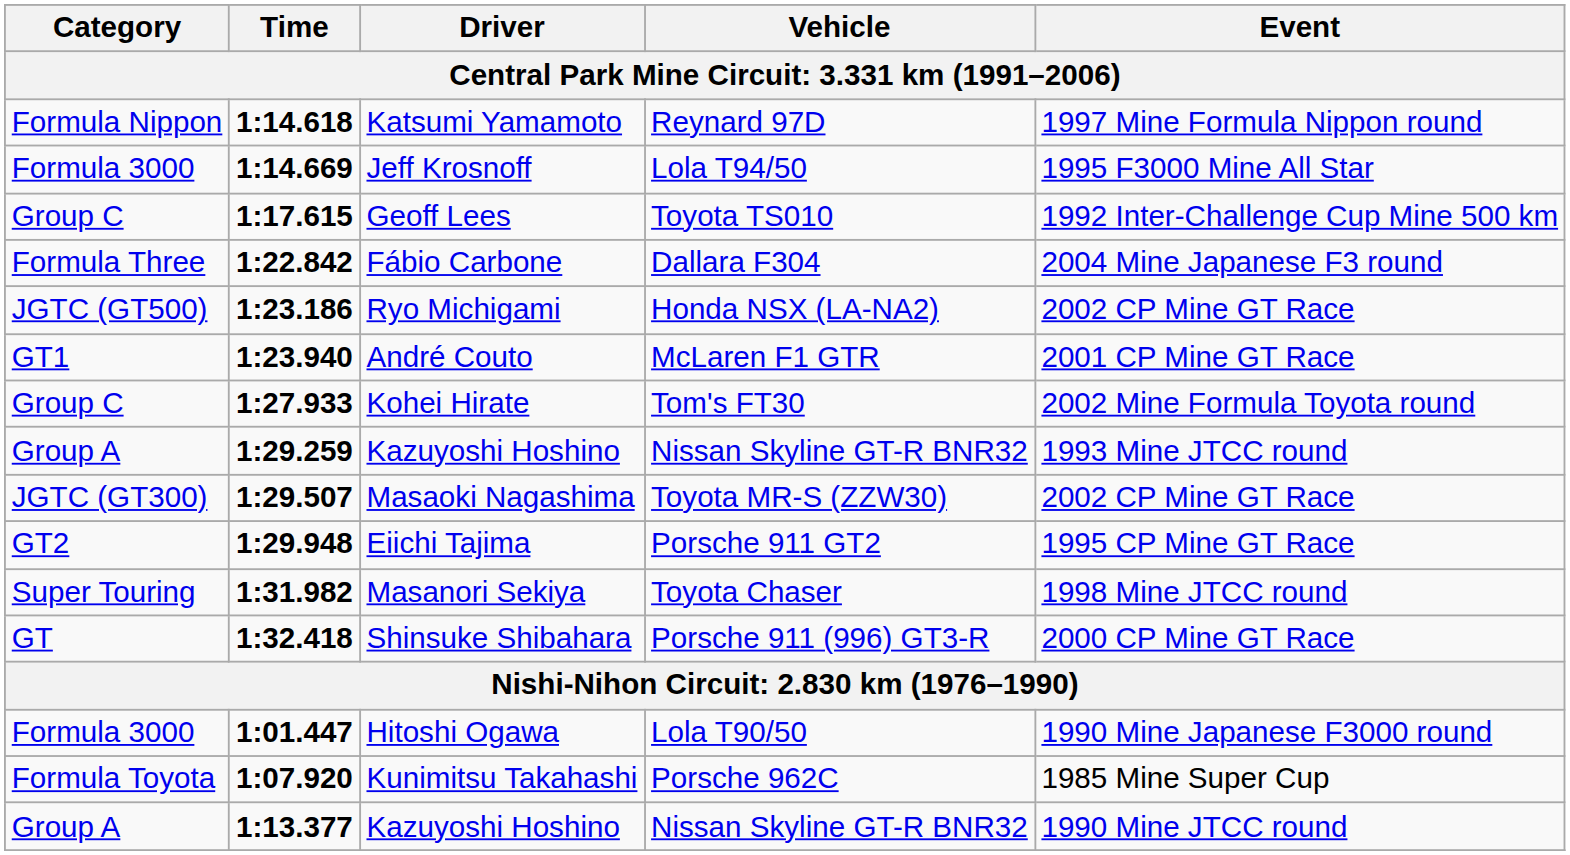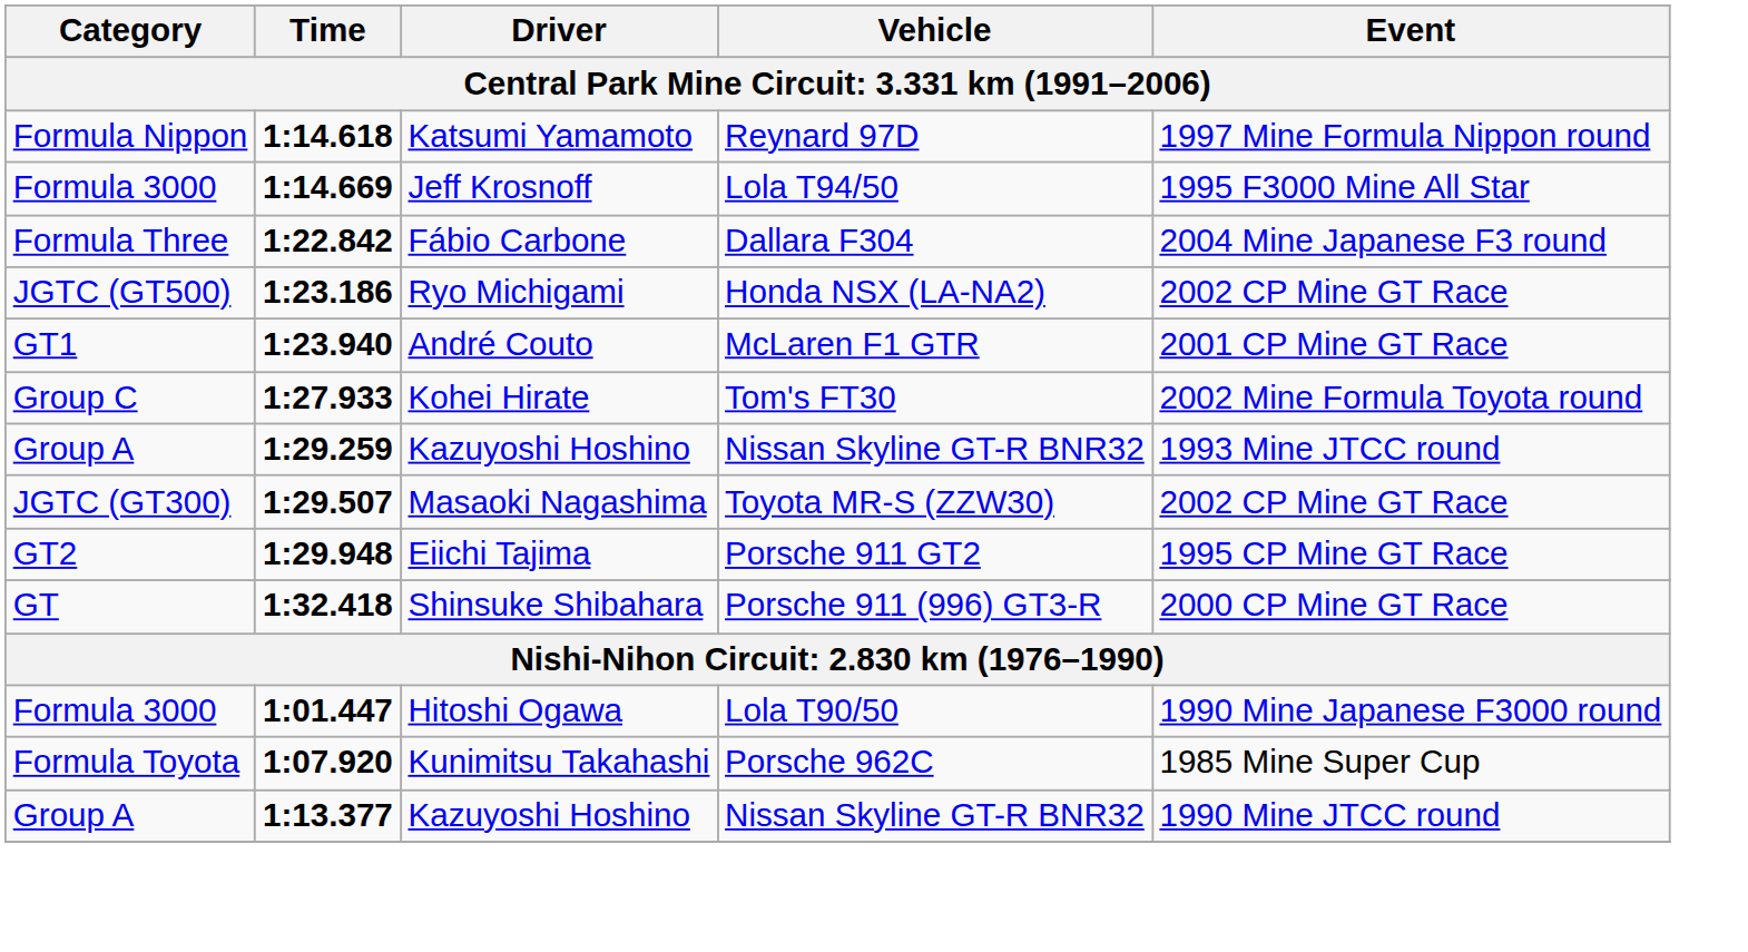 <table class="wikitable">
 <tr>
 <th>Category</th>
 <th>Time</th>
 <th>Driver</th>
 <th>Vehicle</th>
 <th>Event</th>
 </tr>
 <tr>
 <th colspan=5>Central Park Mine Circuit: 3.331 km (1991–2006)</th>
 </tr>
 <tr>
 <td><a href='#'>Formula Nippon</a></td>
 <td><strong>1:14.618</strong></td>
 <td><a href='#'>Katsumi Yamamoto</a></td>
 <td><a href='#'>Reynard 97D</a></td>
 <td><a href='#'>1997 Mine Formula Nippon round</a></td>
 </tr>
 <tr>
 <td><a href='#'>Formula 3000</a></td>
 <td><strong>1:14.669</strong></td>
 <td><a href='#'>Jeff Krosnoff</a></td>
 <td><a href='#'>Lola T94/50</a></td>
 <td><a href='#'>1995 F3000 Mine All Star</a></td>
-</tr>
-<tr>
-<td><a href='#'>Group C</a></td>
-<td><strong>1:17.615</strong></td>
-<td><a href='#'>Geoff Lees</a></td>
-<td><a href='#'>Toyota TS010</a></td>
-<td><a href='#'>1992 Inter-Challenge Cup Mine 500 km</a></td>
 </tr>
 <tr>
 <td><a href='#'>Formula Three</a></td>
 <td><strong>1:22.842</strong></td>
 <td><a href='#'>Fábio Carbone</a></td>
 <td><a href='#'>Dallara F304</a></td>
 <td><a href='#'>2004 Mine Japanese F3 round</a></td>
 </tr>
 <tr>
 <td><a href='#'>JGTC (GT500)</a></td>
 <td><strong>1:23.186</strong></td>
 <td><a href='#'>Ryo Michigami</a></td>
 <td><a href='#'>Honda NSX (LA-NA2)</a></td>
 <td><a href='#'>2002 CP Mine GT Race</a></td>
 </tr>
 <tr>
 <td><a href='#'>GT1</a></td>
 <td><strong>1:23.940</strong></td>
 <td><a href='#'>André Couto</a></td>
 <td><a href='#'>McLaren F1 GTR</a></td>
 <td><a href='#'>2001 CP Mine GT Race</a></td>
 </tr>
 <tr>
 <td><a href='#'>Group C</a></td>
 <td><strong>1:27.933</strong></td>
 <td><a href='#'>Kohei Hirate</a></td>
 <td><a href='#'>Tom's FT30</a></td>
 <td><a href='#'>2002 Mine Formula Toyota round</a></td>
 </tr>
 <tr>
 <td><a href='#'>Group A</a></td>
 <td><strong>1:29.259</strong></td>
 <td><a href='#'>Kazuyoshi Hoshino</a></td>
 <td><a href='#'>Nissan Skyline GT-R BNR32</a></td>
 <td><a href='#'>1993 Mine JTCC round</a></td>
 </tr>
 <tr>
 <td><a href='#'>JGTC (GT300)</a></td>
 <td><strong>1:29.507</strong></td>
 <td><a href='#'>Masaoki Nagashima</a></td>
 <td><a href='#'>Toyota MR-S (ZZW30)</a></td>
 <td><a href='#'>2002 CP Mine GT Race</a></td>
 </tr>
 <tr>
 <td><a href='#'>GT2</a></td>
 <td><strong>1:29.948</strong></td>
 <td><a href='#'>Eiichi Tajima</a></td>
 <td><a href='#'>Porsche 911 GT2</a></td>
 <td><a href='#'>1995 CP Mine GT Race</a></td>
 </tr>
 <tr>
-<td><a href='#'>Super Touring</a></td>
-<td><strong>1:31.982</strong></td>
-<td><a href='#'>Masanori Sekiya</a></td>
-<td><a href='#'>Toyota Chaser</a></td>
-<td><a href='#'>1998 Mine JTCC round</a></td>
-</tr>
-<tr>
 <td><a href='#'>GT</a></td>
 <td><strong>1:32.418</strong></td>
 <td><a href='#'>Shinsuke Shibahara</a></td>
 <td><a href='#'>Porsche 911 (996) GT3-R</a></td>
 <td><a href='#'>2000 CP Mine GT Race</a></td>
 </tr>
 <tr>
 <th colspan=5>Nishi-Nihon Circuit: 2.830 km (1976–1990)</th>
 </tr>
 <tr>
 <td><a href='#'>Formula 3000</a></td>
 <td><strong>1:01.447</strong></td>
 <td><a href='#'>Hitoshi Ogawa</a></td>
 <td><a href='#'>Lola T90/50</a></td>
 <td><a href='#'>1990 Mine Japanese F3000 round</a></td>
 </tr>
 <tr>
 <td><a href='#'>Formula Toyota</a></td>
 <td><strong>1:07.920</strong></td>
 <td><a href='#'>Kunimitsu Takahashi</a></td>
 <td><a href='#'>Porsche 962C</a></td>
 <td>1985 Mine Super Cup</td>
 </tr>
 <tr>
 <td><a href='#'>Group A</a></td>
 <td><strong>1:13.377</strong></td>
 <td><a href='#'>Kazuyoshi Hoshino</a></td>
 <td><a href='#'>Nissan Skyline GT-R BNR32</a></td>
 <td><a href='#'>1990 Mine JTCC round</a></td>
 </tr>
 <tr>
 </tr>
 </table>
